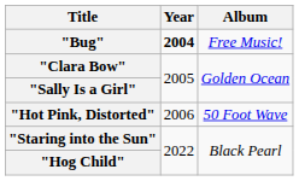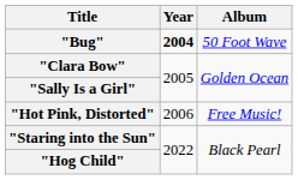 <table class="wikitable plainrowheaders" style="text-align:center;">
 <tr>
 <th>Title</th>
 <th>Year</th>
 <th>Album</th>
 </tr>
 <tr>
 <th scope="row">"Bug"</th>
 <td><strong>2004</strong></td>
-<td><em><a href='#'>Free Music!</a></em></td>
+<td><em><a href='#'>50 Foot Wave</a></em></td>
 </tr>
 <tr>
 <th scope="row">"Clara Bow"</th>
 <td rowspan="2">2005</td>
 <td rowspan="2"><em><a href='#'>Golden Ocean</a></em></td>
 </tr>
 <tr>
 <th scope="row">"Sally Is a Girl"</th>
 </tr>
 <tr>
 <th scope="row">"Hot Pink, Distorted"</th>
 <td>2006</td>
-<td><em><a href='#'>50 Foot Wave</a></em></td>
+<td><em><a href='#'>Free Music!</a></em></td>
 </tr>
 <tr>
 <th scope="row">"Staring into the Sun"</th>
 <td rowspan="2">2022</td>
 <td rowspan="2"><em>Black Pearl</em></td>
 </tr>
 <tr>
 <th scope="row">"Hog Child"</th>
 </tr>
 </table>
